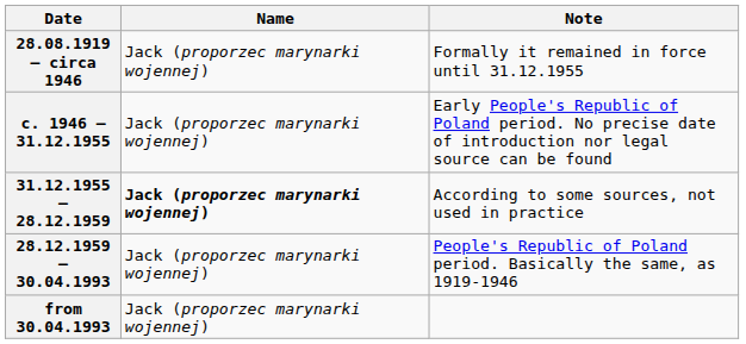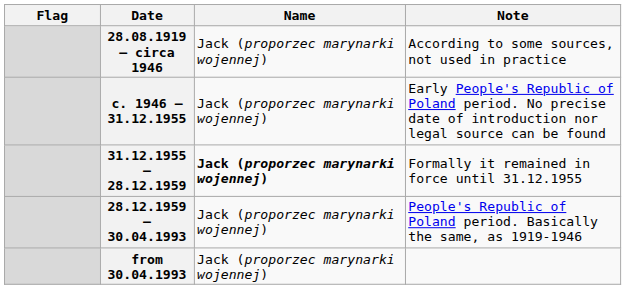 <table class="wikitable" style="background: #f9f9f9">
 <tr>
+<th width="110">Flag</th>
 <th width="90">Date</th>
 <th width="250">Name</th>
 <th width="250">Note</th>
 </tr>
 <tr>
+<td style="background: #d9d9d9"></td>
 <th>28.08.1919 – circa 1946</th>
 <td>Jack (<em>proporzec marynarki wojennej</em>)</td>
-<td>Formally it remained in force until 31.12.1955</td>
+<td>According to some sources, not used in practice</td>
 </tr>
 <tr>
+<td style="background: #d9d9d9"></td>
 <th>c. 1946 – 31.12.1955</th>
 <td>Jack  (<em>proporzec marynarki wojennej</em>)</td>
 <td>Early <a href='#'>People's Republic of Poland</a> period. No precise date of introduction nor legal source can be found</td>
 </tr>
 <tr>
+<td style="background: #d9d9d9"></td>
 <th>31.12.1955 – 28.12.1959</th>
 <td><strong>Jack  (<em>proporzec marynarki wojennej</em>)</strong></td>
-<td>According to some sources, not used in practice</td>
+<td>Formally it remained in force until 31.12.1955</td>
 </tr>
 <tr>
+<td style="background: #d9d9d9"></td>
 <th>28.12.1959 – 30.04.1993</th>
 <td>Jack  (<em>proporzec marynarki wojennej</em>)</td>
 <td><a href='#'>People's Republic of Poland</a> period. Basically the same, as 1919-1946</td>
 </tr>
 <tr>
+<td style="background: #d9d9d9"></td>
 <th>from 30.04.1993</th>
 <td>Jack  (<em>proporzec marynarki wojennej</em>)</td>
 <td></td>
 </tr>
 </table>
